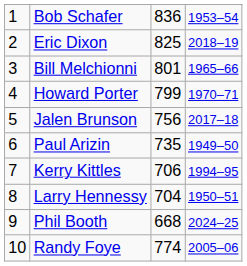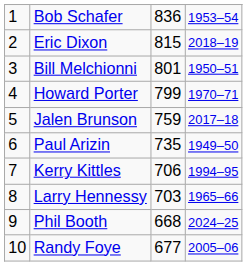 <table class="wikitable">
 <tr>
 </tr>
 <tr>
 <td>1</td>
 <td><a href='#'>Bob Schafer</a></td>
 <td>836</td>
 <td style="font-size:80%;"><a href='#'>1953–54</a></td>
 </tr>
 <tr>
 <td>2</td>
 <td><a href='#'>Eric Dixon</a></td>
-<td>825</td>
+<td>815</td>
 <td style="font-size:80%;"><a href='#'>2018–19</a></td>
 </tr>
 <tr>
 <td>3</td>
 <td><a href='#'>Bill Melchionni</a></td>
 <td>801</td>
-<td style="font-size:80%;"><a href='#'>1965–66</a></td>
+<td style="font-size:80%;"><a href='#'>1950–51</a></td>
 </tr>
 <tr>
 <td>4</td>
 <td><a href='#'>Howard Porter</a></td>
 <td>799</td>
 <td style="font-size:80%;"><a href='#'>1970–71</a></td>
 </tr>
 <tr>
 <td>5</td>
 <td><a href='#'>Jalen Brunson</a></td>
-<td>756</td>
+<td>759</td>
 <td style="font-size:80%;"><a href='#'>2017–18</a></td>
 </tr>
 <tr>
 <td>6</td>
 <td><a href='#'>Paul Arizin</a></td>
 <td>735</td>
 <td style="font-size:80%;"><a href='#'>1949–50</a></td>
 </tr>
 <tr>
 <td>7</td>
 <td><a href='#'>Kerry Kittles</a></td>
 <td>706</td>
 <td style="font-size:80%;"><a href='#'>1994–95</a></td>
 </tr>
 <tr>
 <td>8</td>
 <td><a href='#'>Larry Hennessy</a></td>
-<td>704</td>
-<td style="font-size:80%;"><a href='#'>1950–51</a></td>
+<td>703</td>
+<td style="font-size:80%;"><a href='#'>1965–66</a></td>
 </tr>
 <tr>
 <td>9</td>
 <td><a href='#'>Phil Booth</a></td>
 <td>668</td>
 <td style="font-size:80%;"><a href='#'>2024–25</a></td>
 </tr>
 <tr>
 <td>10</td>
 <td><a href='#'>Randy Foye</a></td>
-<td>774</td>
+<td>677</td>
 <td style="font-size:80%;"><a href='#'>2005–06</a></td>
 </tr>
 </table>
